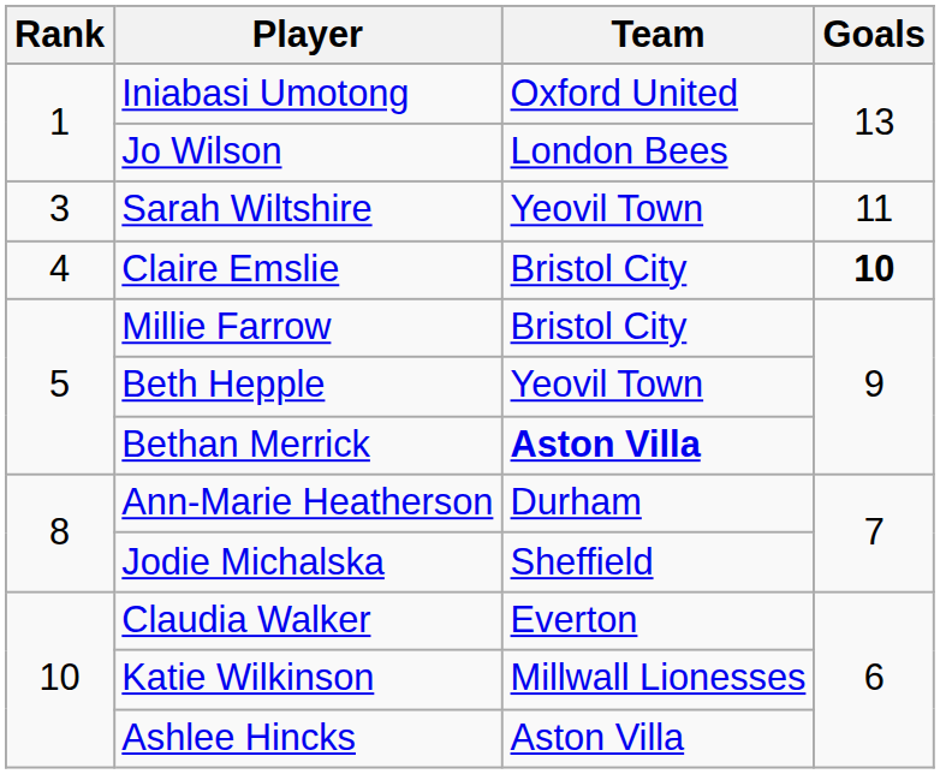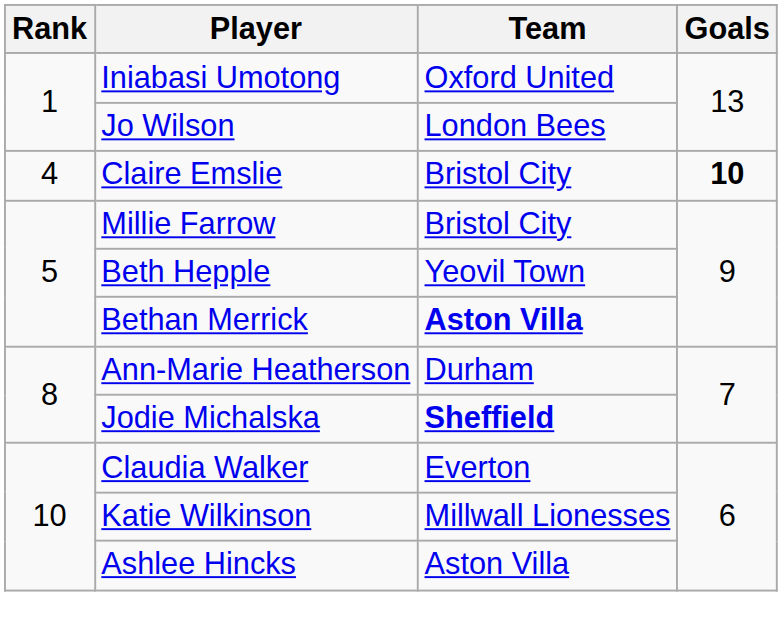 <table class="wikitable" style="text-align:center">
 <tr>
 <th>Rank</th>
 <th>Player</th>
 <th>Team</th>
 <th>Goals</th>
 </tr>
 <tr>
 <td rowspan=2>1</td>
 <td align="left"> <a href='#'>Iniabasi Umotong</a></td>
 <td align="left"><a href='#'>Oxford United</a></td>
 <td rowspan=2>13</td>
 </tr>
 <tr>
 <td align="left"> <a href='#'>Jo Wilson</a></td>
 <td align="left"><a href='#'>London Bees</a></td>
-</tr>
-<tr>
-<td>3</td>
-<td align="left"> <a href='#'>Sarah Wiltshire</a></td>
-<td align="left"><a href='#'>Yeovil Town</a></td>
-<td>11</td>
 </tr>
 <tr>
 <td>4</td>
 <td align="left"> <a href='#'>Claire Emslie</a></td>
 <td align="left"><a href='#'>Bristol City</a></td>
 <td><strong>10</strong></td>
 </tr>
 <tr>
 <td rowspan=3>5</td>
 <td align="left"> <a href='#'>Millie Farrow</a></td>
 <td align="left"><a href='#'>Bristol City</a></td>
 <td rowspan=3>9</td>
 </tr>
 <tr>
 <td align="left"> <a href='#'>Beth Hepple</a></td>
 <td align="left"><a href='#'>Yeovil Town</a></td>
 </tr>
 <tr>
 <td align="left"> <a href='#'>Bethan Merrick</a></td>
 <td align="left"><strong><a href='#'>Aston Villa</a></strong></td>
 </tr>
 <tr>
 <td rowspan=2>8</td>
 <td align="left"> <a href='#'>Ann-Marie Heatherson</a></td>
 <td align="left"><a href='#'>Durham</a></td>
 <td rowspan=2>7</td>
 </tr>
 <tr>
 <td align="left"> <a href='#'>Jodie Michalska</a></td>
-<td align="left"><a href='#'>Sheffield</a></td>
+<td align="left"><strong><a href='#'>Sheffield</a></strong></td>
 </tr>
 <tr>
 <td rowspan=3>10</td>
 <td align="left"> <a href='#'>Claudia Walker</a></td>
 <td align="left"><a href='#'>Everton</a></td>
 <td rowspan=3>6</td>
 </tr>
 <tr>
 <td align="left"> <a href='#'>Katie Wilkinson</a></td>
 <td align="left"><a href='#'>Millwall Lionesses</a></td>
 </tr>
 <tr>
 <td align="left"> <a href='#'>Ashlee Hincks</a></td>
 <td align="left"><a href='#'>Aston Villa</a></td>
 </tr>
 </table>
